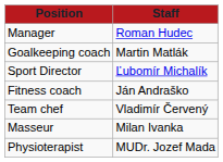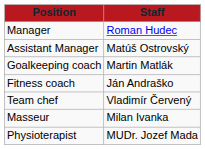 <table class=wikitable>
 <tr>
 <th style="color:#12242D; background:#B9191E;">Position</th>
 <th style="color:#12242D; background:#B9191E;">Staff</th>
 </tr>
 <tr>
 <td>Manager</td>
 <td> <a href='#'>Roman Hudec</a></td>
 </tr>
 <tr>
+<td>Assistant Manager</td>
+<td> Matúš Ostrovský</td>
+</tr>
+<tr>
 <td>Goalkeeping coach</td>
 <td> Martin Matlák</td>
-</tr>
-<tr>
-<td>Sport Director</td>
-<td> <a href='#'>Ľubomír Michalík</a></td>
 </tr>
 <tr>
 <td>Fitness coach</td>
 <td> Ján Andraško</td>
 </tr>
 <tr>
 <td>Team chef</td>
 <td> Vladimír Červený</td>
 </tr>
 <tr>
 <td>Masseur</td>
 <td> Milan Ivanka</td>
 </tr>
 <tr>
 <td>Physioterapist</td>
 <td> MUDr. Jozef Mada</td>
 </tr>
 </table>
